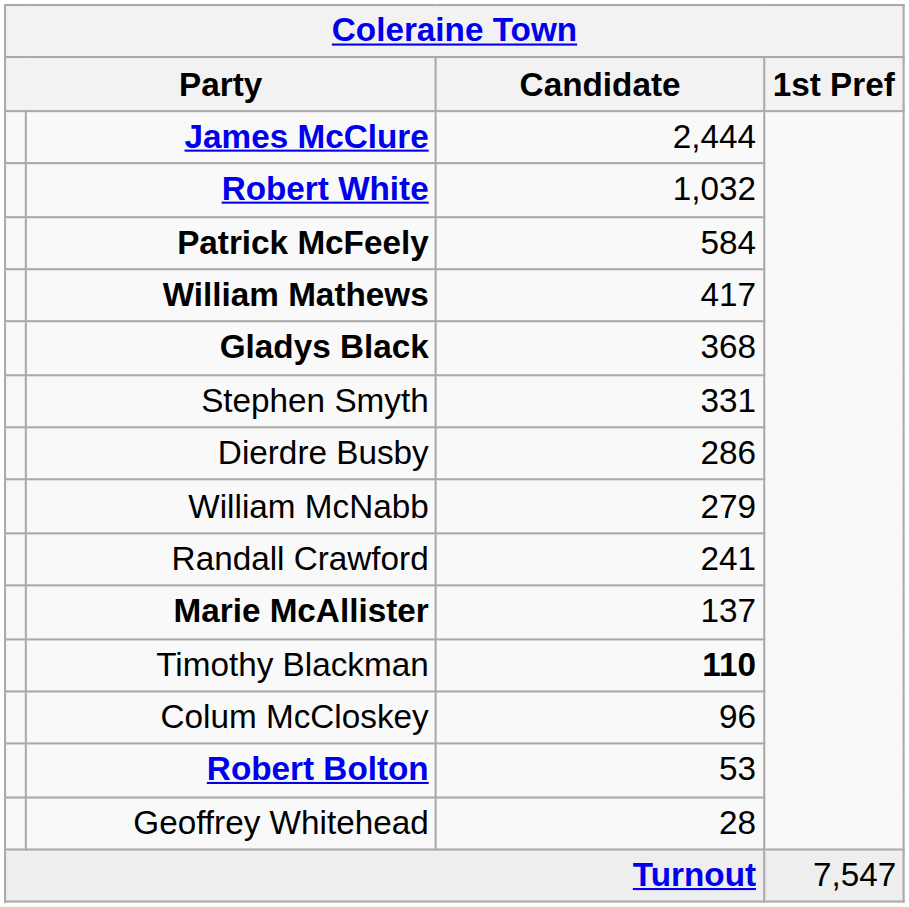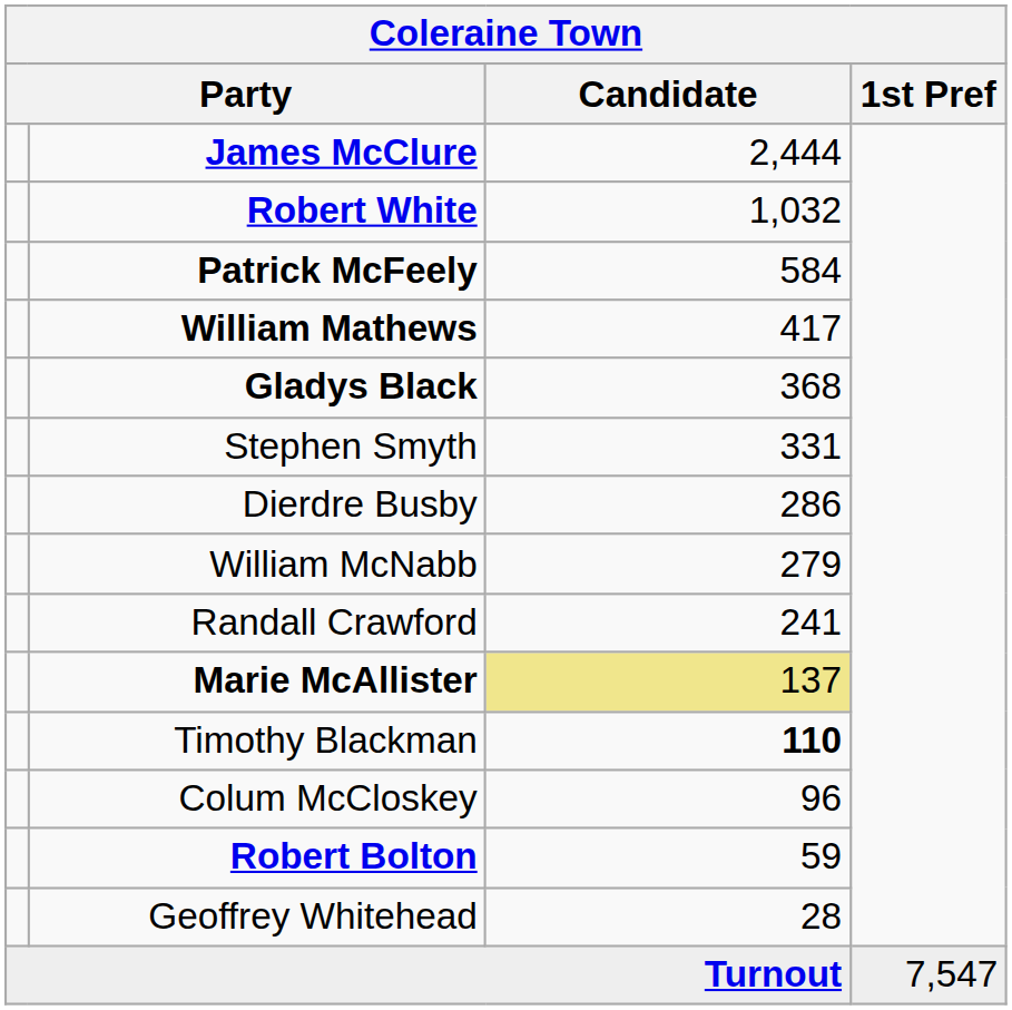 <table class="wikitable">
 <tr>
 <th colspan="4" align="center"><a href='#'>Coleraine Town</a></th>
 </tr>
 <tr>
 <th colspan="2" align="center" width=200>Party</th>
 <th width=150>Candidate</th>
 <th width=60>1st Pref</th>
 </tr>
 <tr>
 <td></td>
 <td align="right"><strong><a href='#'>James McClure</a></strong></td>
 <td align="right">2,444</td>
 </tr>
 <tr>
 <td></td>
 <td align="right"><strong><a href='#'>Robert White</a></strong></td>
 <td align="right">1,032</td>
 </tr>
 <tr>
 <td></td>
 <td align="right"><strong>Patrick McFeely</strong></td>
 <td align="right">584</td>
 </tr>
 <tr>
 <td></td>
 <td align="right"><strong>William Mathews</strong></td>
 <td align="right">417</td>
 </tr>
 <tr>
 <td></td>
 <td align="right"><strong>Gladys Black</strong></td>
 <td align="right">368</td>
 </tr>
 <tr>
 <td></td>
 <td align="right">Stephen Smyth</td>
 <td align="right">331</td>
 </tr>
 <tr>
 <td></td>
 <td align="right">Dierdre Busby</td>
 <td align="right">286</td>
 </tr>
 <tr>
 <td></td>
 <td align="right">William McNabb</td>
 <td align="right">279</td>
 </tr>
 <tr>
 <td></td>
 <td align="right">Randall Crawford</td>
 <td align="right">241</td>
 </tr>
 <tr>
 <td></td>
 <td align="right"><strong>Marie McAllister</strong></td>
-<td align="right">137</td>
+<td align="right" style="background: khaki;">137</td>
 </tr>
 <tr>
 <td></td>
 <td align="right">Timothy Blackman</td>
 <td align="right"><strong>110</strong></td>
 </tr>
 <tr>
 <td></td>
 <td align="right">Colum McCloskey</td>
 <td align="right">96</td>
 </tr>
 <tr>
 <td></td>
 <td align="right"><strong><a href='#'>Robert Bolton</a></strong></td>
-<td align="right">53</td>
+<td align="right">59</td>
 </tr>
 <tr>
 <td></td>
 <td align="right">Geoffrey Whitehead</td>
 <td align="right">28</td>
 </tr>
 <tr bgcolor="EEEEEE">
 <td colspan=3 align="right"><strong><a href='#'>Turnout</a></strong></td>
 <td align="right">7,547</td>
 </tr>
 </table>
